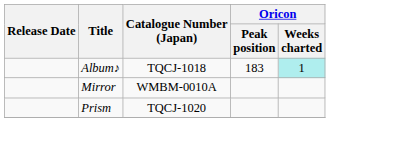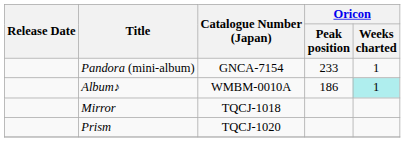 <table class="wikitable plainrowheaders" style="text-align:center">
 <tr>
 <th rowspan=2; style=>Release Date</th>
 <th rowspan=2; style=>Title</th>
 <th rowspan=2;>Catalogue Number <br>(Japan)</th>
 <th colspan=2; style=><a href='#'>Oricon</a></th>
 </tr>
 <tr>
 <th style=>Peak<br>position</th>
 <th style=>Weeks<br> charted</th>
 </tr>
 <tr>
 <td></td>
+<td align=left><em>Pandora</em> (mini-album)</td>
+<td>GNCA-7154</td>
+<td>233</td>
+<td>1</td>
+</tr>
+<tr>
+<td></td>
 <td align=left><em>Album♪</em></td>
-<td>TQCJ-1018</td>
-<td>183</td>
+<td>WMBM-0010A </td>
+<td>186</td>
 <td style="background: paleturquoise;">1</td>
 </tr>
 <tr>
 <td></td>
 <td align=left><em>Mirror</em></td>
-<td>WMBM-0010A </td>
+<td>TQCJ-1018</td>
 <td></td>
 <td></td>
 </tr>
 <tr>
 <td></td>
 <td align=left><em>Prism</em></td>
 <td>TQCJ-1020</td>
 <td></td>
 <td></td>
 </tr>
 <tr>
 </tr>
 </table>
